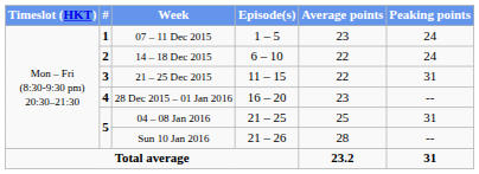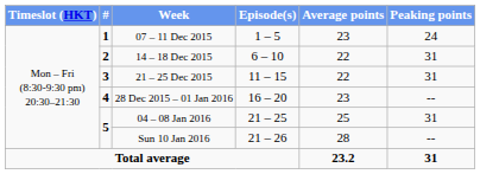 <table class="wikitable" style="text-align:center;">
 <tr>
 <th style="background:cornflowerblue; color:white; text-align:center;">Timeslot (<a href='#'>HKT</a>)</th>
 <th style="background:cornflowerblue; color:white; text-align:center;">#</th>
 <th style="background:cornflowerblue; color:white; text-align:center;">Week</th>
 <th style="background:cornflowerblue; color:white; text-align:center;">Episode(s)</th>
 <th style="background:cornflowerblue; color:white; text-align:center;">Average points</th>
 <th style="background:cornflowerblue; color:white; text-align:center;">Peaking points</th>
 </tr>
 <tr>
 <td rowspan="6"><small>Mon – Fri<br>(8:30-9:30 pm)<br>20:30–21:30</small></td>
 <td><strong>1</strong></td>
 <td><small>07 – 11 Dec 2015</small></td>
 <td>1 – 5</td>
 <td>23</td>
 <td>24</td>
 </tr>
 <tr>
 <td><strong>2</strong></td>
 <td><small>14 – 18 Dec 2015</small></td>
 <td>6 – 10</td>
 <td>22</td>
-<td>24</td>
+<td>31</td>
 </tr>
 <tr>
 <td><strong>3</strong></td>
 <td><small>21 – 25 Dec 2015</small></td>
 <td>11 – 15</td>
 <td>22</td>
 <td>31</td>
 </tr>
 <tr>
 <td><strong>4</strong></td>
 <td><small>28 Dec 2015 – 01 Jan 2016</small></td>
 <td>16 – 20</td>
 <td>23</td>
 <td>--</td>
 </tr>
 <tr>
 <td rowspan="2"><strong>5</strong></td>
 <td><small>04 – 08 Jan 2016</small></td>
 <td>21 – 25</td>
 <td>25</td>
 <td>31</td>
 </tr>
 <tr>
 <td><small>Sun 10 Jan 2016</small></td>
 <td>21 – 26</td>
 <td>28</td>
 <td>--</td>
 </tr>
 <tr>
 <td colspan="4" style="text-align:center;"><strong>Total average</strong></td>
 <td><strong>23.2 </strong></td>
 <td><strong>31</strong></td>
 </tr>
 </table>
